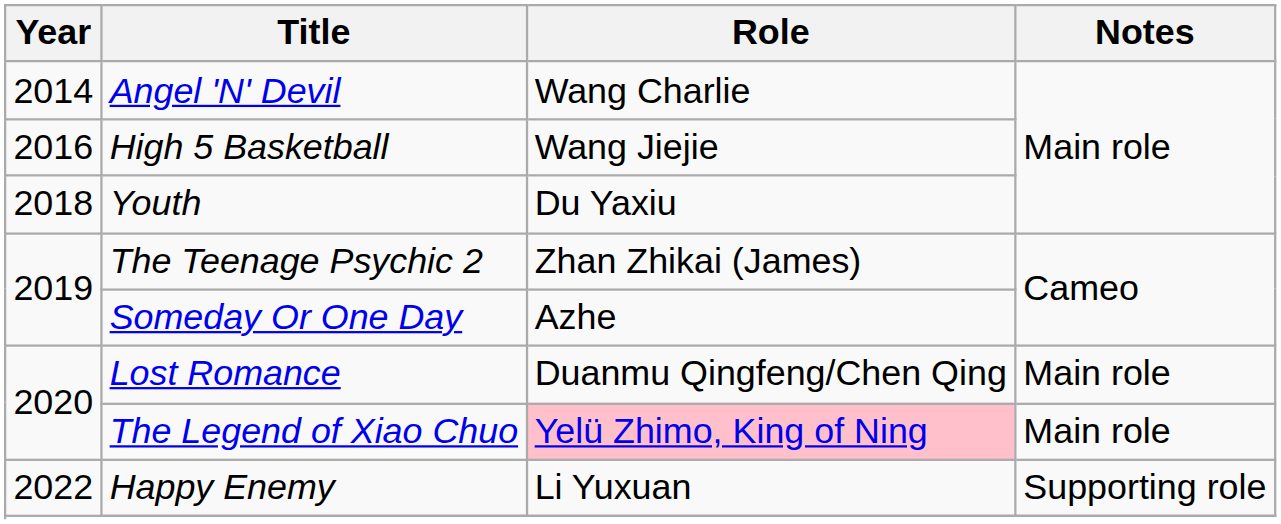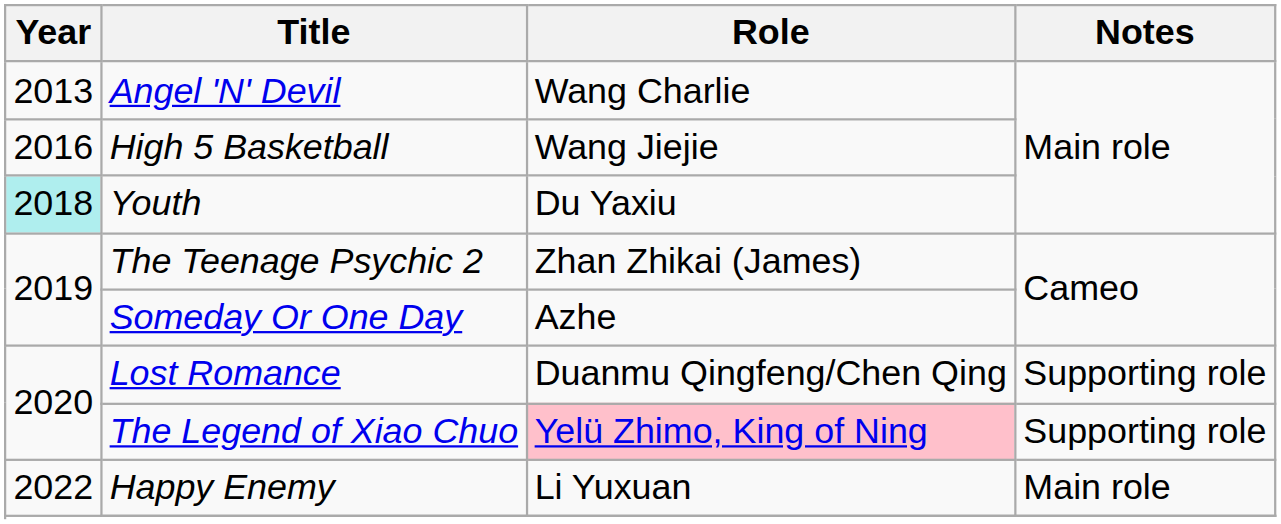 <table class="wikitable sortable">
 <tr>
 <th>Year</th>
 <th>Title</th>
 <th>Role</th>
 <th class="unsortable">Notes</th>
 </tr>
 <tr>
-<td>2014</td>
+<td>2013</td>
 <td><em><a href='#'>Angel 'N' Devil</a></em></td>
 <td>Wang Charlie</td>
 <td rowspan="3">Main role</td>
 </tr>
 <tr>
 <td>2016</td>
 <td><em>High 5 Basketball</em></td>
 <td>Wang Jiejie</td>
 </tr>
 <tr>
-<td>2018</td>
+<td style="background: paleturquoise;">2018</td>
 <td><em>Youth</em></td>
 <td>Du Yaxiu</td>
 </tr>
 <tr>
 <td rowspan=2>2019</td>
 <td><em>The Teenage Psychic 2</em></td>
 <td>Zhan Zhikai (James)</td>
 <td rowspan="2">Cameo</td>
 </tr>
 <tr>
 <td><em><a href='#'>Someday Or One Day</a></em></td>
 <td>Azhe</td>
 </tr>
 <tr>
 <td rowspan=2>2020</td>
 <td><em><a href='#'>Lost Romance</a></em></td>
 <td>Duanmu Qingfeng/Chen Qing</td>
-<td>Main role</td>
+<td>Supporting role</td>
 </tr>
 <tr>
 <td><em><a href='#'>The Legend of Xiao Chuo</a></em></td>
 <td style="background: pink;"><a href='#'> Yelü Zhimo, King of Ning</a></td>
-<td>Main role</td>
+<td>Supporting role</td>
 </tr>
 <tr>
 <td rowspan=2>2022</td>
 <td><em>Happy Enemy</em></td>
 <td>Li Yuxuan</td>
-<td>Supporting role</td>
+<td>Main role</td>
 </tr>
 <tr>
 </tr>
 </table>
